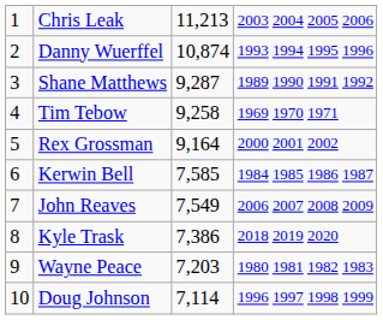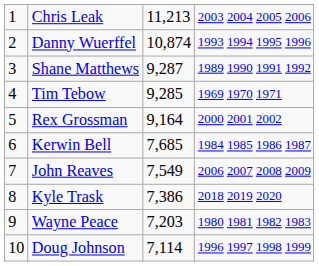 <table class="wikitable">
 <tr>
 </tr>
 <tr>
 <td>1</td>
 <td><a href='#'>Chris Leak</a></td>
 <td>11,213</td>
 <td style="font-size:80%;"><a href='#'>2003</a> <a href='#'>2004</a> <a href='#'>2005</a> <a href='#'>2006</a></td>
 </tr>
 <tr>
 <td>2</td>
 <td><a href='#'>Danny Wuerffel</a></td>
 <td>10,874</td>
 <td style="font-size:80%;"><a href='#'>1993</a> <a href='#'>1994</a> <a href='#'>1995</a> <a href='#'>1996</a></td>
 </tr>
 <tr>
 <td>3</td>
 <td><a href='#'>Shane Matthews</a></td>
 <td>9,287</td>
 <td style="font-size:80%;"><a href='#'>1989</a> <a href='#'>1990</a> <a href='#'>1991</a> <a href='#'>1992</a></td>
 </tr>
 <tr>
 <td>4</td>
 <td><a href='#'>Tim Tebow</a></td>
-<td>9,258</td>
+<td>9,285</td>
 <td style="font-size:80%;"><a href='#'>1969</a> <a href='#'>1970</a> <a href='#'>1971</a></td>
 </tr>
 <tr>
 <td>5</td>
 <td><a href='#'>Rex Grossman</a></td>
 <td>9,164</td>
 <td style="font-size:80%;"><a href='#'>2000</a> <a href='#'>2001</a> <a href='#'>2002</a></td>
 </tr>
 <tr>
 <td>6</td>
 <td><a href='#'>Kerwin Bell</a></td>
-<td>7,585</td>
+<td>7,685</td>
 <td style="font-size:80%;"><a href='#'>1984</a> <a href='#'>1985</a> <a href='#'>1986</a> <a href='#'>1987</a></td>
 </tr>
 <tr>
 <td>7</td>
 <td><a href='#'>John Reaves</a></td>
 <td>7,549</td>
 <td style="font-size:80%;"><a href='#'>2006</a> <a href='#'>2007</a> <a href='#'>2008</a> <a href='#'>2009</a></td>
 </tr>
 <tr>
 <td>8</td>
 <td><a href='#'>Kyle Trask</a></td>
 <td>7,386</td>
 <td style="font-size:80%;"><a href='#'>2018</a> <a href='#'>2019</a> <a href='#'>2020</a></td>
 </tr>
 <tr>
 <td>9</td>
 <td><a href='#'>Wayne Peace</a></td>
 <td>7,203</td>
 <td style="font-size:80%;"><a href='#'>1980</a> <a href='#'>1981</a> <a href='#'>1982</a> <a href='#'>1983</a></td>
 </tr>
 <tr>
 <td>10</td>
 <td><a href='#'>Doug Johnson</a></td>
 <td>7,114</td>
 <td style="font-size:80%;"><a href='#'>1996</a> <a href='#'>1997</a> <a href='#'>1998</a> <a href='#'>1999</a></td>
 </tr>
 </table>
